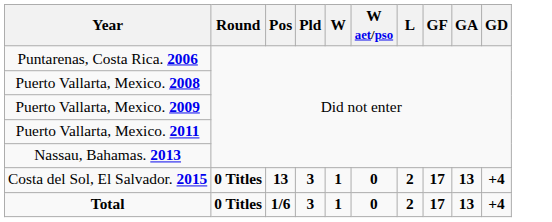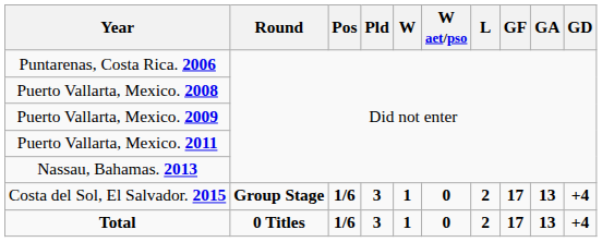 <table class="wikitable" style="text-align: center;">
 <tr>
 <th>Year</th>
 <th>Round</th>
 <th width=20>Pos</th>
 <th width=20>Pld</th>
 <th width=20>W</th>
 <th width=20>W<br><small><a href='#'>aet</a>/<a href='#'>pso</a></small></th>
 <th width=20>L</th>
 <th width=20>GF</th>
 <th width=20>GA</th>
 <th width=20>GD</th>
 </tr>
 <tr style="background:;">
 <td>Puntarenas, Costa Rica. <strong><a href='#'>2006</a></strong></td>
 <td rowspan=5 colspan=9>Did not enter</td>
 </tr>
 <tr style="background:;">
 <td>Puerto Vallarta, Mexico. <strong><a href='#'>2008</a></strong></td>
 </tr>
 <tr style="background:;">
 <td>Puerto Vallarta, Mexico. <strong><a href='#'>2009</a></strong></td>
 </tr>
 <tr style="background:;">
 <td>Puerto Vallarta, Mexico. <strong><a href='#'>2011</a></strong></td>
 </tr>
 <tr style="background:;">
 <td>Nassau, Bahamas. <strong><a href='#'>2013</a></strong></td>
 </tr>
 <tr style="background:;">
 <td>Costa del Sol, El Salvador. <strong><a href='#'>2015</a></strong></td>
-<td><strong>0 Titles</strong></td>
-<td><strong>13</strong></td>
+<td><strong>Group Stage</strong></td>
+<td><strong>1/6</strong></td>
 <td><strong>3</strong></td>
 <td><strong>1</strong></td>
 <td><strong>0</strong></td>
 <td><strong>2</strong></td>
 <td><strong>17</strong></td>
 <td><strong>13</strong></td>
 <td><strong>+4</strong></td>
 </tr>
 <tr>
 <td><strong>Total</strong></td>
 <td><strong>0 Titles</strong></td>
 <td><strong>1/6</strong></td>
 <td><strong>3</strong></td>
 <td><strong>1</strong></td>
 <td><strong>0</strong></td>
 <td><strong>2</strong></td>
 <td><strong>17</strong></td>
 <td><strong>13</strong></td>
 <td><strong>+4</strong></td>
 </tr>
 </table>
